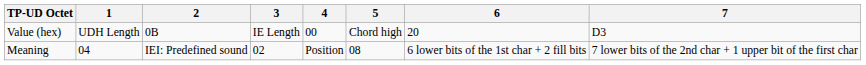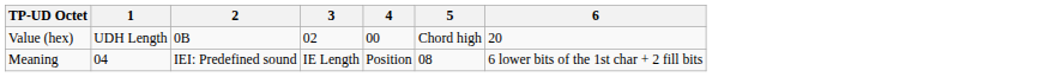 <table class="wikitable">
 <tr>
 <th>TP-UD Octet</th>
 <th>1</th>
 <th>2</th>
 <th>3</th>
 <th>4</th>
 <th>5</th>
 <th>6</th>
-<th>7</th>
 </tr>
 <tr>
 <td>Value (hex)</td>
 <td>UDH Length</td>
 <td>0B</td>
-<td>IE Length</td>
+<td>02</td>
 <td>00</td>
 <td>Chord high</td>
 <td>20</td>
-<td>D3</td>
 </tr>
 <tr>
 <td>Meaning</td>
 <td>04</td>
 <td>IEI: Predefined sound</td>
-<td>02</td>
+<td>IE Length</td>
 <td>Position</td>
 <td>08</td>
 <td>6 lower bits of the 1st char + 2 fill bits</td>
-<td>7 lower bits of the 2nd char + 1 upper bit of the first char</td>
 </tr>
 </table>
